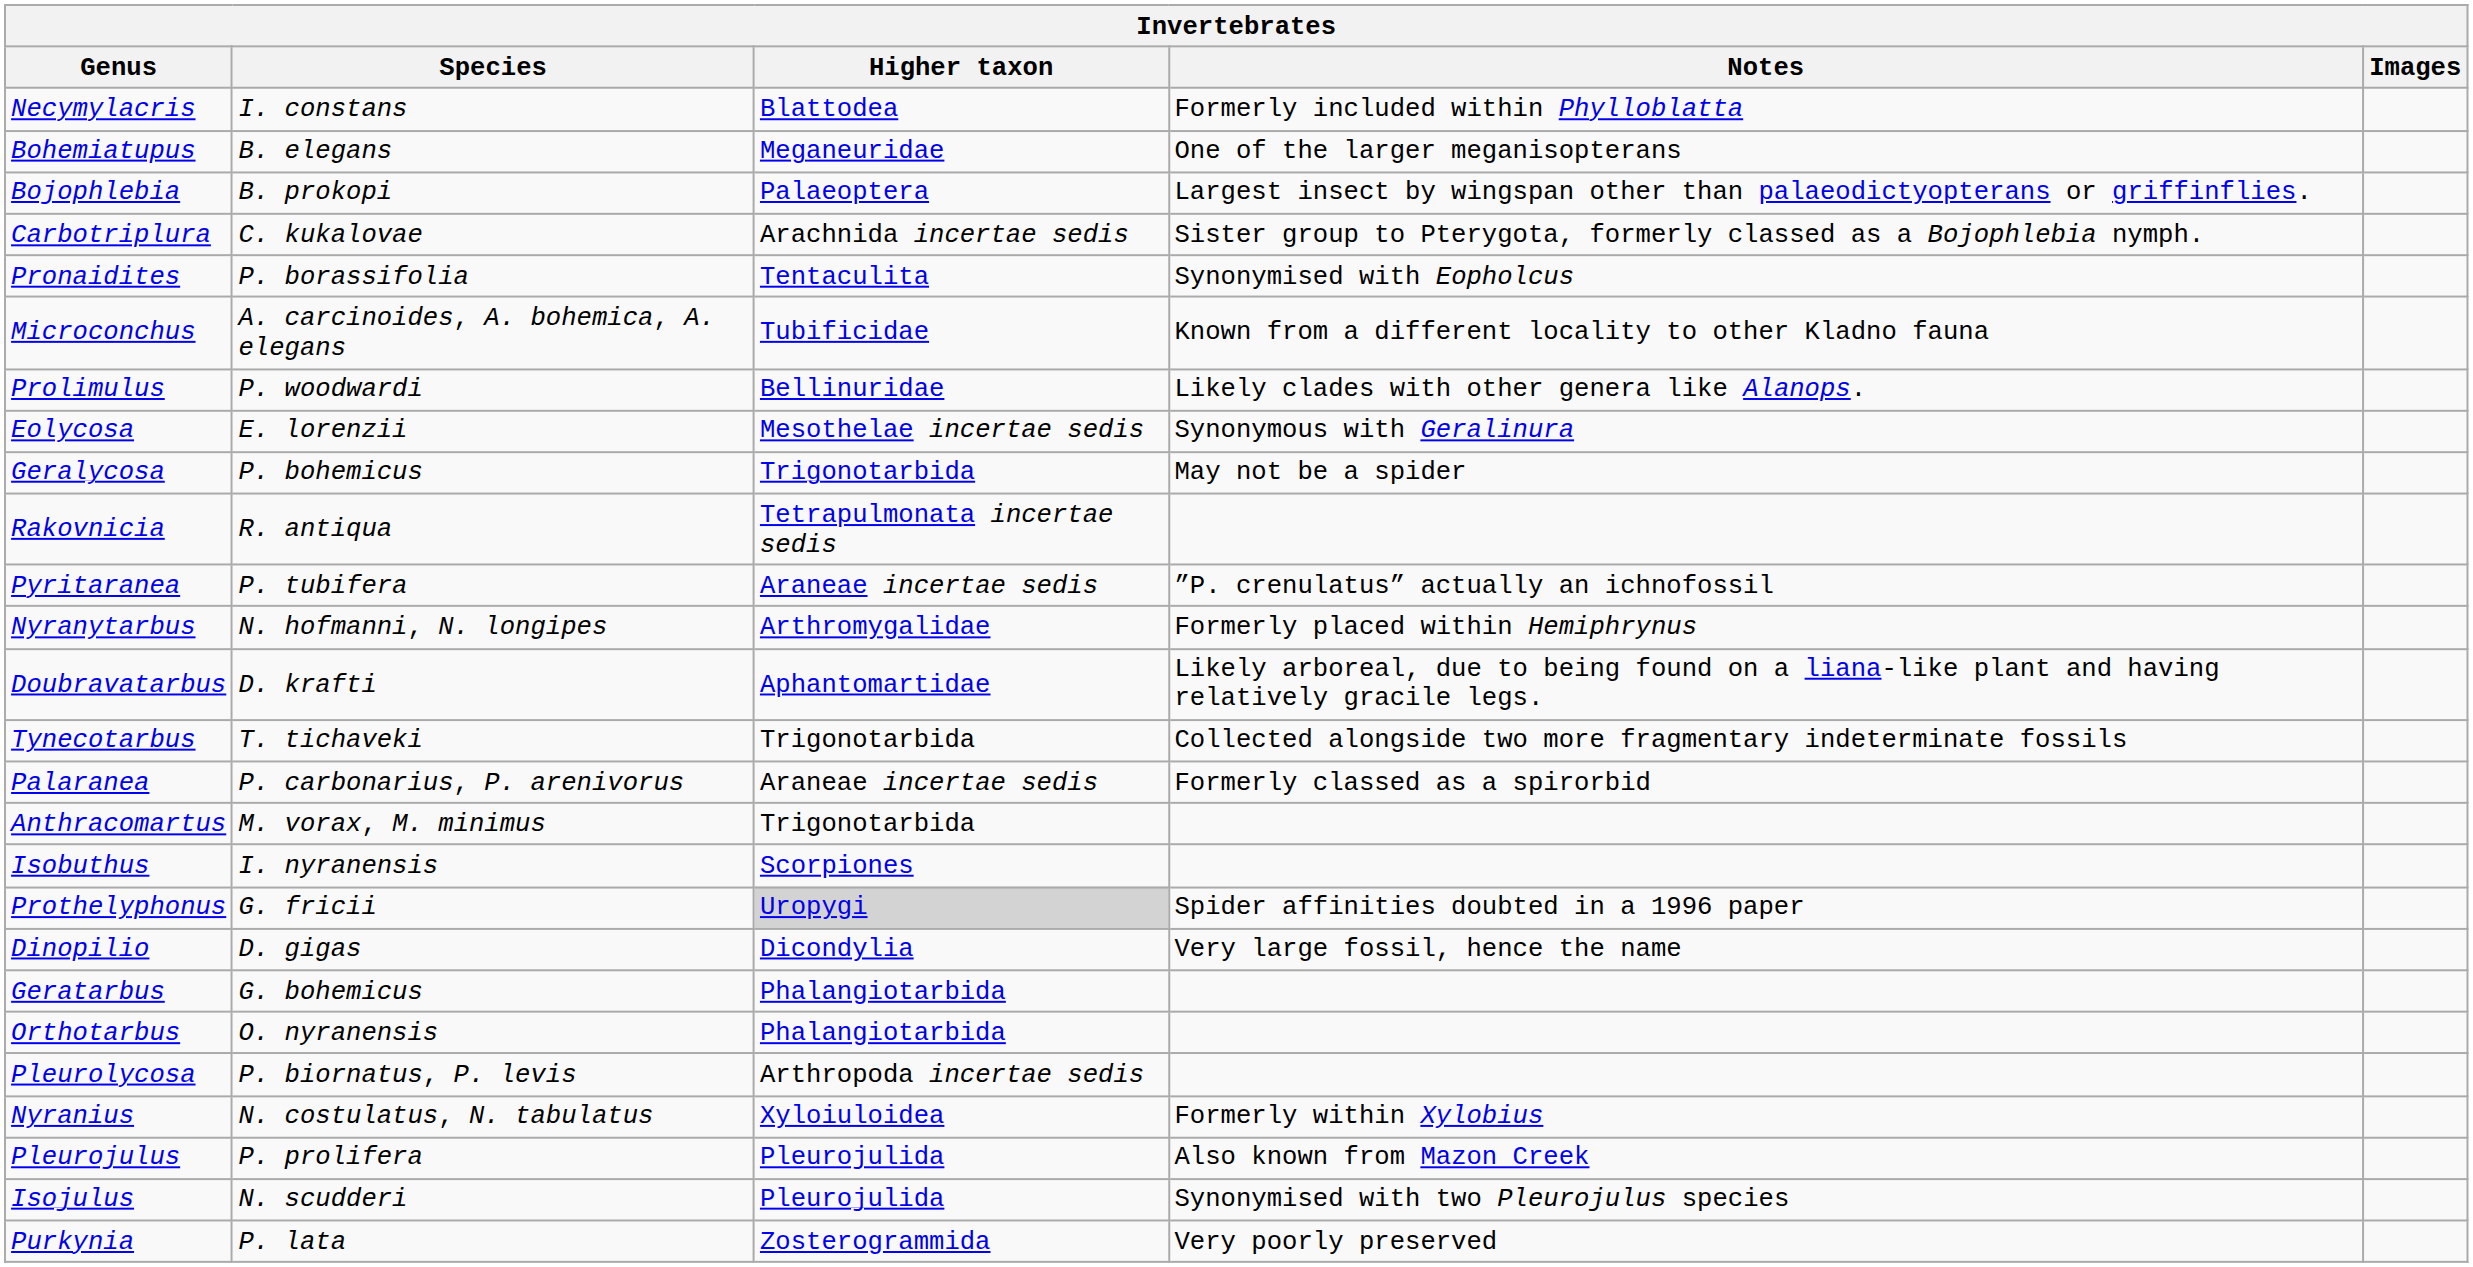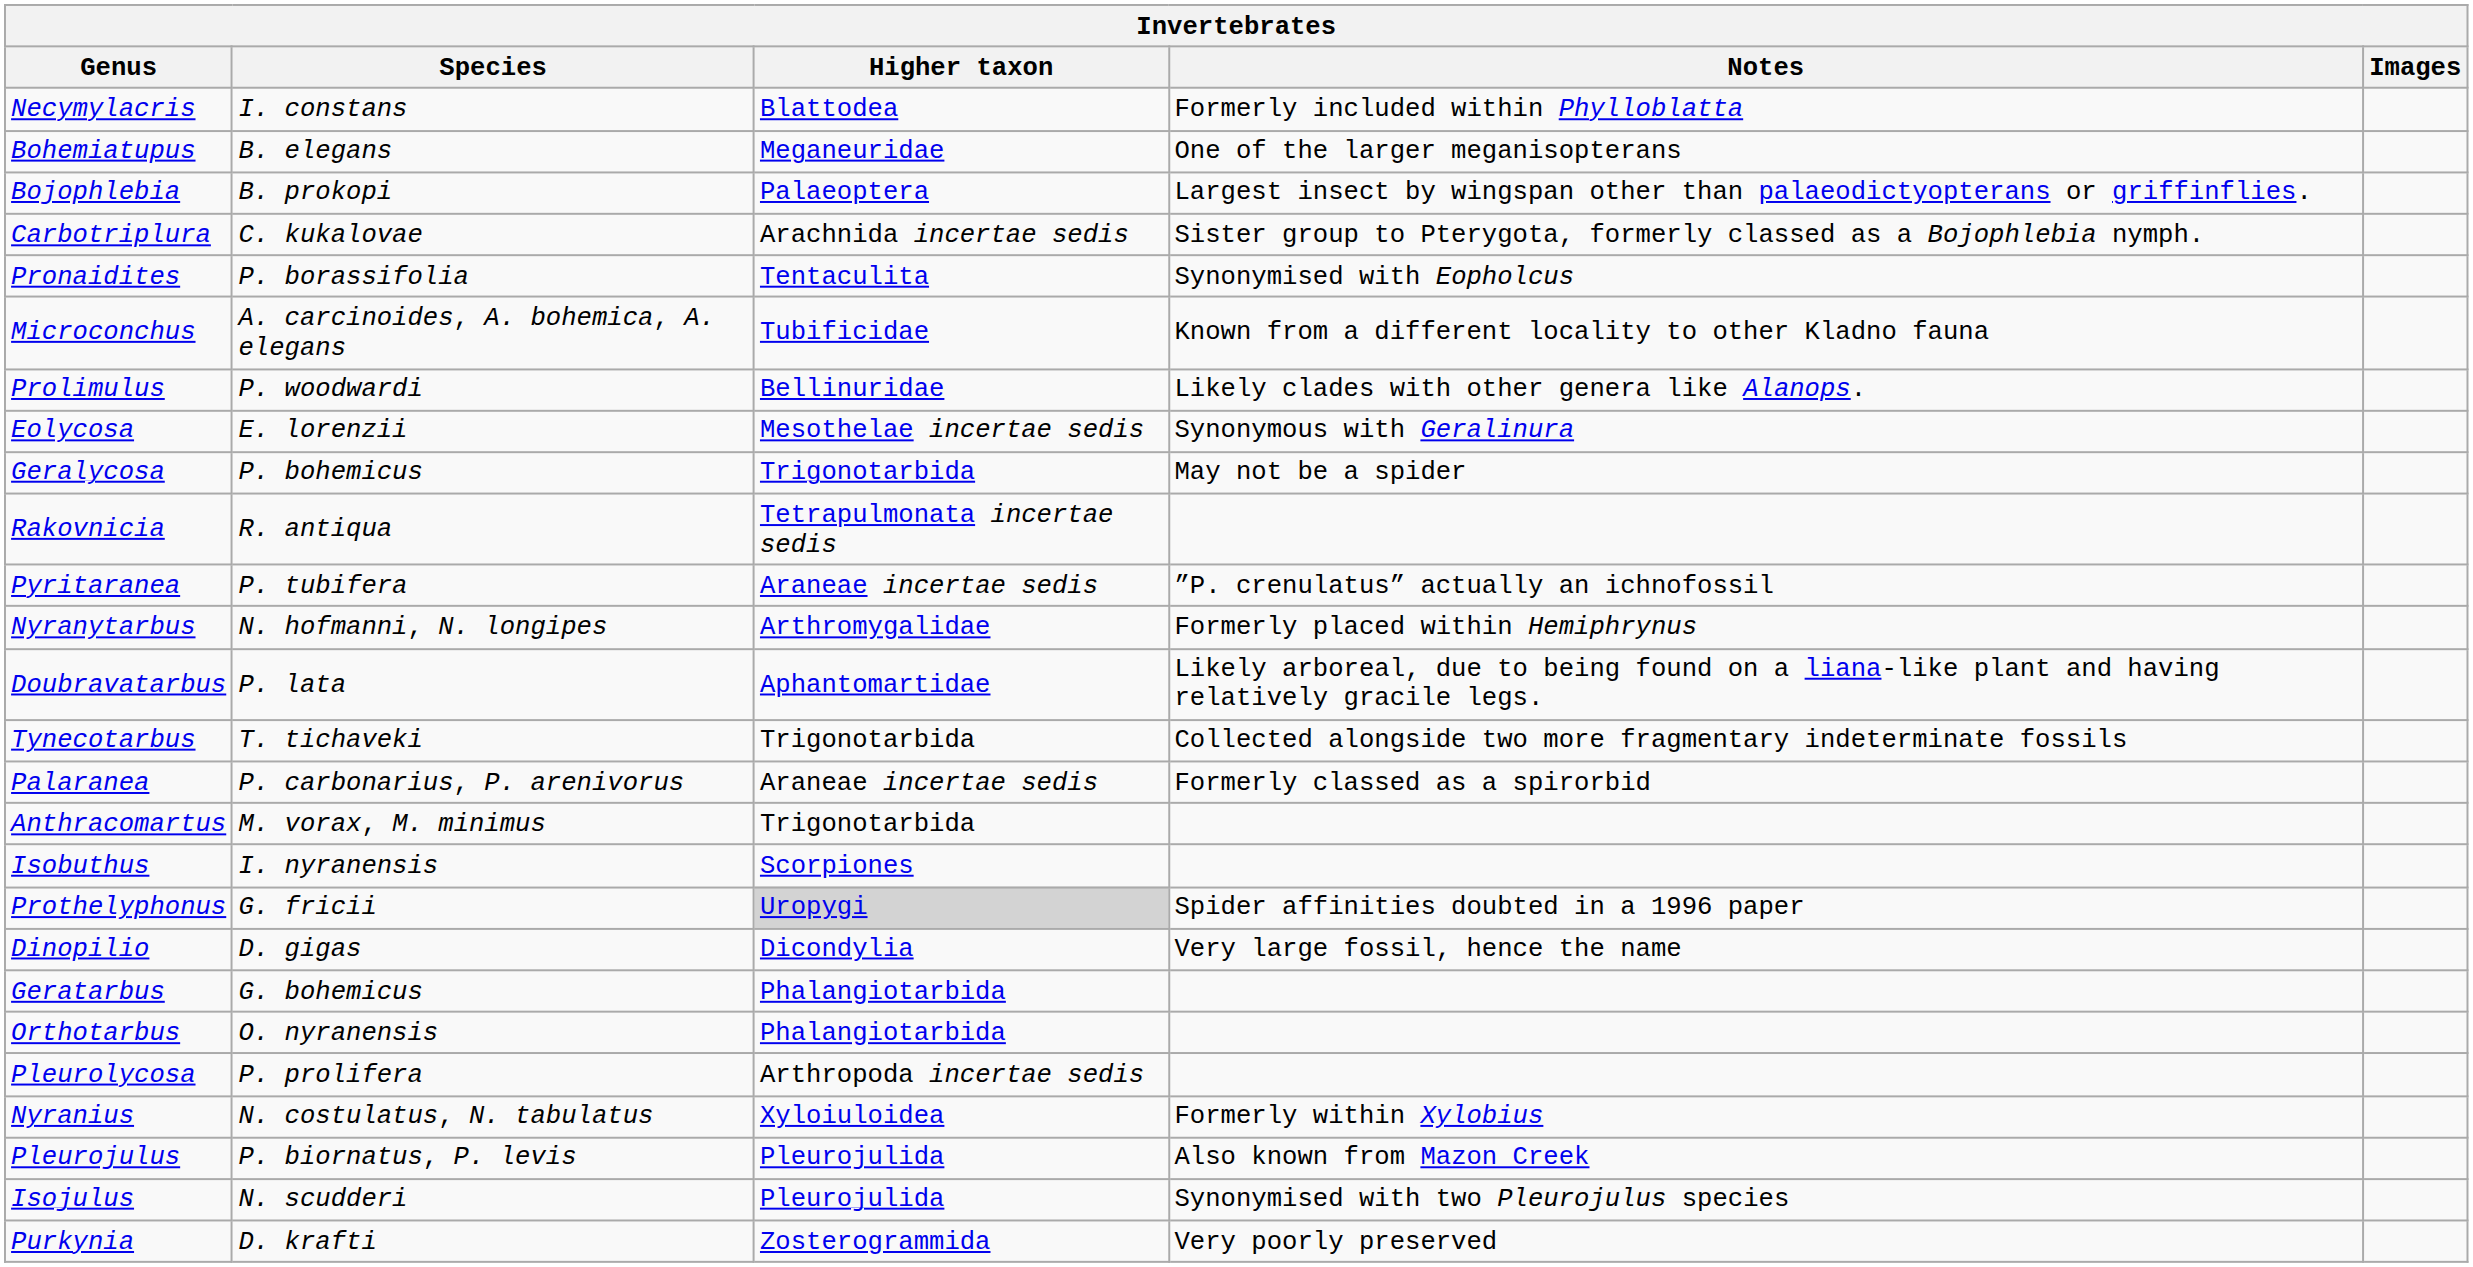 <table class="wikitable sortable mw-collapsible">
 <tr>
 <th colspan="6" align="center">Invertebrates</th>
 </tr>
 <tr>
 <th>Genus</th>
 <th>Species</th>
 <th>Higher taxon</th>
 <th>Notes</th>
 <th>Images</th>
 </tr>
 <tr>
 <td><em><a href='#'>Necymylacris</a></em></td>
 <td><em>I. constans</em></td>
 <td><a href='#'>Blattodea</a></td>
 <td>Formerly included within <em><a href='#'>Phylloblatta</a></em></td>
 <td></td>
 </tr>
 <tr>
 <td><em><a href='#'>Bohemiatupus</a></em></td>
 <td><em>B. elegans</em></td>
 <td><a href='#'>Meganeuridae</a></td>
 <td>One of the larger meganisopterans</td>
 <td></td>
 </tr>
 <tr>
 <td><em><a href='#'>Bojophlebia</a></em></td>
 <td><em>B. prokopi</em></td>
 <td><a href='#'>Palaeoptera</a></td>
 <td>Largest insect by wingspan other than <a href='#'>palaeodictyopterans</a> or <a href='#'>griffinflies</a>.</td>
 <td></td>
 </tr>
 <tr>
 <td><em><a href='#'>Carbotriplura</a></em></td>
 <td><em>C. kukalovae</em></td>
 <td>Arachnida <em>incertae sedis</em></td>
 <td>Sister group to Pterygota, formerly classed as a <em>Bojophlebia</em> nymph.</td>
 <td></td>
 </tr>
 <tr>
 <td><em><a href='#'>Pronaidites</a></em></td>
 <td><em>P. borassifolia</em></td>
 <td><a href='#'>Tentaculita</a></td>
 <td>Synonymised with <em>Eopholcus</em></td>
 <td></td>
 </tr>
 <tr>
 <td><em><a href='#'>Microconchus</a></em></td>
 <td><em>A. carcinoides</em>, <em>A. bohemica</em>, <em>A. elegans</em></td>
 <td><a href='#'>Tubificidae</a></td>
 <td>Known from a different locality to other Kladno fauna</td>
 <td></td>
 </tr>
 <tr>
 <td><em><a href='#'>Prolimulus</a></em></td>
 <td><em>P. woodwardi</em></td>
 <td><a href='#'>Bellinuridae</a></td>
 <td>Likely clades with other genera like <em><a href='#'>Alanops</a></em>.</td>
 <td></td>
 </tr>
 <tr>
 <td><em><a href='#'>Eolycosa</a></em></td>
 <td><em>E. lorenzii</em></td>
 <td><a href='#'>Mesothelae</a> <em>incertae sedis</em></td>
 <td>Synonymous with <em><a href='#'>Geralinura</a></em></td>
 <td></td>
 </tr>
 <tr>
 <td><em><a href='#'>Geralycosa</a></em></td>
 <td><em>P. bohemicus</em></td>
 <td><a href='#'>Trigonotarbida</a></td>
 <td>May not be a spider</td>
 <td></td>
 </tr>
 <tr>
 <td><em><a href='#'>Rakovnicia</a></em></td>
 <td><em>R. antiqua</em></td>
 <td><a href='#'>Tetrapulmonata</a> <em>incertae sedis</em></td>
 <td></td>
 <td></td>
 </tr>
 <tr>
 <td><em><a href='#'>Pyritaranea</a></em></td>
 <td><em>P. tubifera</em></td>
 <td><a href='#'>Araneae</a> <em>incertae sedis</em></td>
 <td>”P. crenulatus” actually an ichnofossil</td>
 <td></td>
 </tr>
 <tr>
 <td><em><a href='#'>Nyranytarbus</a></em></td>
 <td><em>N. hofmanni</em>, <em>N. longipes</em></td>
 <td><a href='#'>Arthromygalidae</a></td>
 <td>Formerly placed within <em>Hemiphrynus</em></td>
 <td></td>
 </tr>
 <tr>
 <td><em><a href='#'>Doubravatarbus</a></em></td>
-<td><em>D. krafti</em></td>
+<td><em>P. lata</em></td>
 <td><a href='#'>Aphantomartidae</a></td>
 <td>Likely arboreal, due to being found on a <a href='#'>liana</a>-like plant and having relatively gracile legs.</td>
 <td></td>
 </tr>
 <tr>
 <td><em><a href='#'>Tynecotarbus</a></em></td>
 <td><em>T. tichaveki</em></td>
 <td>Trigonotarbida</td>
 <td>Collected alongside two more fragmentary indeterminate fossils</td>
 <td></td>
 </tr>
 <tr>
 <td><em><a href='#'>Palaranea</a></em></td>
 <td><em>P. carbonarius</em>, <em>P. arenivorus</em></td>
 <td>Araneae <em>incertae sedis</em></td>
 <td>Formerly classed as a spirorbid</td>
 <td></td>
 </tr>
 <tr>
 <td><em><a href='#'>Anthracomartus</a></em></td>
 <td><em>M. vorax</em>, <em>M. minimus</em></td>
 <td>Trigonotarbida</td>
 <td></td>
 <td></td>
 </tr>
 <tr>
 <td><em><a href='#'>Isobuthus</a></em></td>
 <td><em>I. nyranensis</em></td>
 <td><a href='#'>Scorpiones</a></td>
 <td></td>
 <td></td>
 </tr>
 <tr>
 <td><em><a href='#'>Prothelyphonus</a></em></td>
 <td><em>G. fricii</em></td>
 <td style="background: lightgrey;"><a href='#'>Uropygi</a></td>
 <td>Spider affinities doubted in a 1996 paper</td>
 <td></td>
 </tr>
 <tr>
 <td><em><a href='#'>Dinopilio</a></em></td>
 <td><em>D. gigas</em></td>
 <td><a href='#'>Dicondylia</a></td>
 <td>Very large fossil, hence the name</td>
 <td></td>
 </tr>
 <tr>
 <td><em><a href='#'>Geratarbus</a></em></td>
 <td><em>G. bohemicus</em></td>
 <td><a href='#'>Phalangiotarbida</a></td>
 <td></td>
 <td></td>
 </tr>
 <tr>
 <td><em><a href='#'>Orthotarbus</a></em></td>
 <td><em>O. nyranensis</em></td>
 <td><a href='#'>Phalangiotarbida</a></td>
 <td></td>
 <td></td>
 </tr>
 <tr>
 <td><em><a href='#'>Pleurolycosa</a></em></td>
-<td><em>P. biornatus</em>, <em>P. levis</em></td>
+<td><em>P. prolifera</em></td>
 <td>Arthropoda <em>incertae sedis</em></td>
 <td></td>
 <td></td>
 </tr>
 <tr>
 <td><em><a href='#'>Nyranius</a></em></td>
 <td><em>N. costulatus</em>, <em>N. tabulatus</em></td>
 <td><a href='#'>Xyloiuloidea</a></td>
 <td>Formerly within <em><a href='#'>Xylobius</a></em></td>
 <td></td>
 </tr>
 <tr>
 <td><em><a href='#'>Pleurojulus</a></em></td>
-<td><em>P. prolifera</em></td>
+<td><em>P. biornatus</em>, <em>P. levis</em></td>
 <td><a href='#'>Pleurojulida</a></td>
 <td>Also known from <a href='#'>Mazon Creek</a></td>
 <td></td>
 </tr>
 <tr>
 <td><em><a href='#'>Isojulus</a></em></td>
 <td><em>N. scudderi</em></td>
 <td><a href='#'>Pleurojulida</a></td>
 <td>Synonymised with two <em>Pleurojulus</em> species</td>
 <td></td>
 </tr>
 <tr>
 <td><em><a href='#'>Purkynia</a></em></td>
-<td><em>P. lata</em></td>
+<td><em>D. krafti</em></td>
 <td><a href='#'>Zosterogrammida</a></td>
 <td>Very poorly preserved</td>
 <td></td>
 </tr>
 </table>
